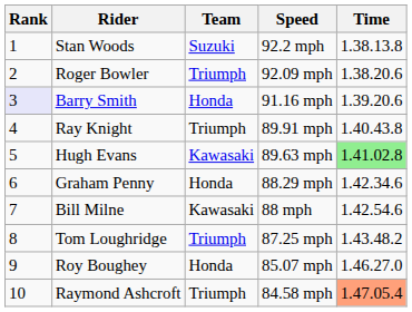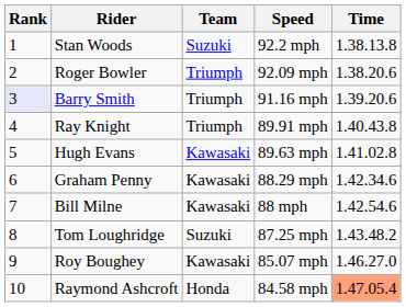 <table class="wikitable" style="font-size: 95%;">
 <tr style="background:#efefef;">
 <th>Rank</th>
 <th>Rider</th>
 <th>Team</th>
 <th>Speed</th>
 <th>Time</th>
 </tr>
 <tr>
 <td>1</td>
 <td> Stan Woods</td>
 <td><a href='#'>Suzuki</a></td>
 <td>92.2 mph</td>
 <td>1.38.13.8</td>
 </tr>
 <tr>
 <td>2</td>
 <td> Roger Bowler</td>
 <td><a href='#'>Triumph</a></td>
 <td>92.09 mph</td>
 <td>1.38.20.6</td>
 </tr>
 <tr>
 <td style="background: lavender;">3</td>
 <td> <a href='#'>Barry Smith</a></td>
-<td><a href='#'>Honda</a></td>
+<td>Triumph</td>
 <td>91.16 mph</td>
 <td>1.39.20.6</td>
 </tr>
 <tr>
 <td>4</td>
 <td> Ray Knight</td>
 <td>Triumph</td>
 <td>89.91 mph</td>
 <td>1.40.43.8</td>
 </tr>
 <tr>
 <td>5</td>
 <td> Hugh Evans</td>
 <td><a href='#'>Kawasaki</a></td>
 <td>89.63 mph</td>
-<td style="background: lightgreen;">1.41.02.8</td>
+<td>1.41.02.8</td>
 </tr>
 <tr>
 <td>6</td>
 <td> Graham Penny</td>
-<td>Honda</td>
+<td>Kawasaki</td>
 <td>88.29 mph</td>
 <td>1.42.34.6</td>
 </tr>
 <tr>
 <td>7</td>
 <td> Bill Milne</td>
 <td>Kawasaki</td>
 <td>88 mph</td>
 <td>1.42.54.6</td>
 </tr>
 <tr>
 <td>8</td>
 <td> Tom Loughridge</td>
-<td><a href='#'>Triumph</a></td>
+<td>Suzuki</td>
 <td>87.25 mph</td>
 <td>1.43.48.2</td>
 </tr>
 <tr>
 <td>9</td>
 <td> Roy Boughey</td>
-<td>Honda</td>
+<td>Kawasaki</td>
 <td>85.07 mph</td>
 <td>1.46.27.0</td>
 </tr>
 <tr>
 <td>10</td>
 <td> Raymond Ashcroft</td>
-<td>Triumph</td>
+<td>Honda</td>
 <td>84.58 mph</td>
 <td style="background: lightsalmon;">1.47.05.4</td>
 </tr>
 </table>
